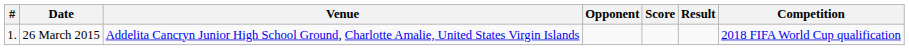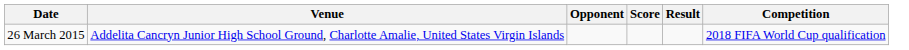 <table class="wikitable">
 <tr>
-<th>#</th>
 <th>Date</th>
 <th>Venue</th>
 <th>Opponent</th>
 <th>Score</th>
 <th>Result</th>
 <th>Competition</th>
 </tr>
 <tr>
-<td>1.</td>
 <td>26 March 2015</td>
 <td><a href='#'>Addelita Cancryn Junior High School Ground</a>, <a href='#'>Charlotte Amalie, United States Virgin Islands</a></td>
 <td></td>
 <td></td>
 <td></td>
 <td><a href='#'>2018 FIFA World Cup qualification</a></td>
 </tr>
 </table>
